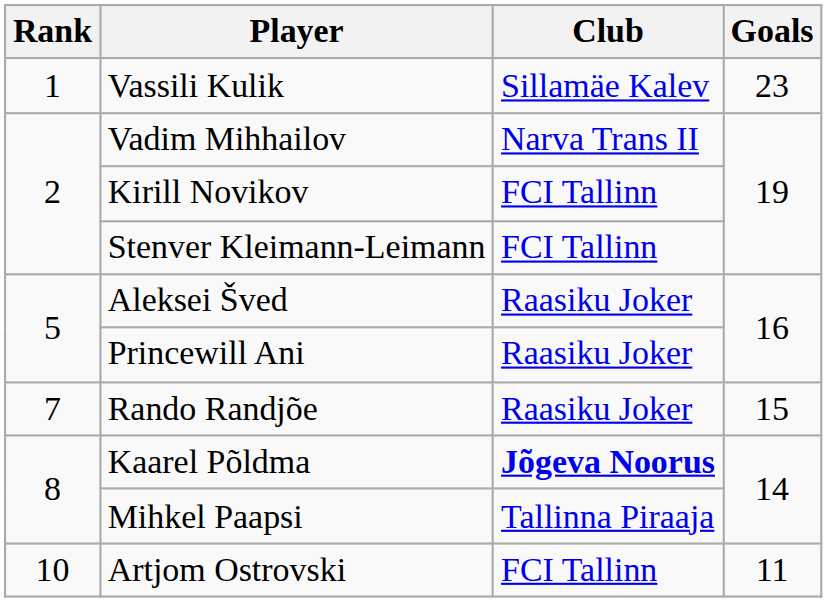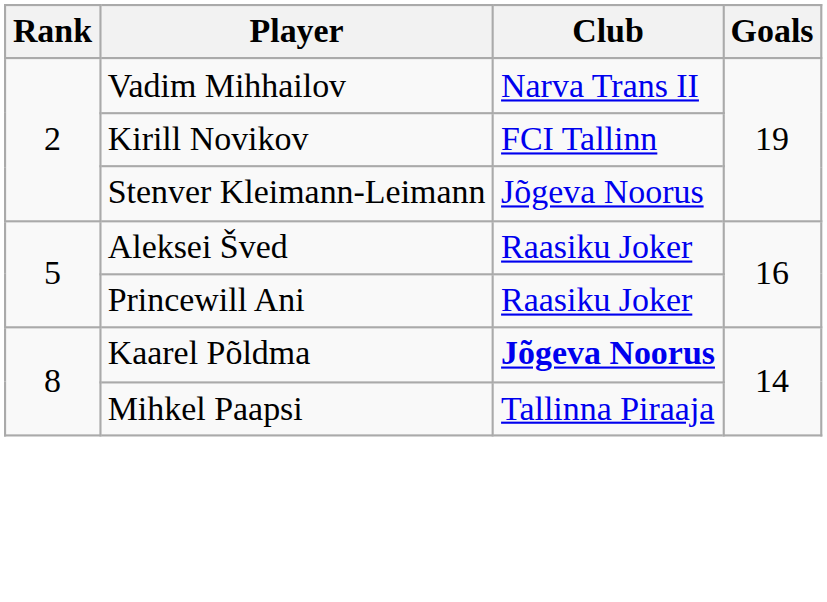 <table class="wikitable">
 <tr>
 <th>Rank</th>
 <th>Player</th>
 <th>Club</th>
 <th>Goals</th>
-</tr>
-<tr>
-<td align=center rowspan=>1</td>
-<td> Vassili Kulik</td>
-<td><a href='#'>Sillamäe Kalev</a></td>
-<td align=center rowspan=>23</td>
 </tr>
 <tr>
 <td align=center rowspan=3>2</td>
 <td> Vadim Mihhailov</td>
 <td><a href='#'>Narva Trans II</a></td>
 <td align=center rowspan=3>19</td>
 </tr>
 <tr>
 <td> Kirill Novikov</td>
 <td><a href='#'>FCI Tallinn</a></td>
 </tr>
 <tr>
 <td> Stenver Kleimann-Leimann</td>
-<td><a href='#'>FCI Tallinn</a></td>
+<td><a href='#'>Jõgeva Noorus</a></td>
 </tr>
 <tr>
 <td align=center rowspan=2>5</td>
 <td> Aleksei Šved</td>
 <td><a href='#'>Raasiku Joker</a></td>
 <td align=center rowspan=2>16</td>
 </tr>
 <tr>
 <td> Princewill Ani</td>
 <td><a href='#'>Raasiku Joker</a></td>
 </tr>
 <tr>
-<td align=center rowspan=>7</td>
-<td> Rando Randjõe</td>
-<td><a href='#'>Raasiku Joker</a></td>
-<td align=center rowspan=>15</td>
-</tr>
-<tr>
 <td align=center rowspan=2>8</td>
 <td> Kaarel Põldma</td>
 <td><strong><a href='#'>Jõgeva Noorus</a></strong></td>
 <td align=center rowspan=2>14</td>
 </tr>
 <tr>
 <td> Mihkel Paapsi</td>
 <td><a href='#'>Tallinna Piraaja</a></td>
 </tr>
-<tr>
-<td align=center rowspan=>10</td>
-<td> Artjom Ostrovski</td>
-<td><a href='#'>FCI Tallinn</a></td>
-<td align=center rowspan=>11</td>
-</tr>
 </table>
